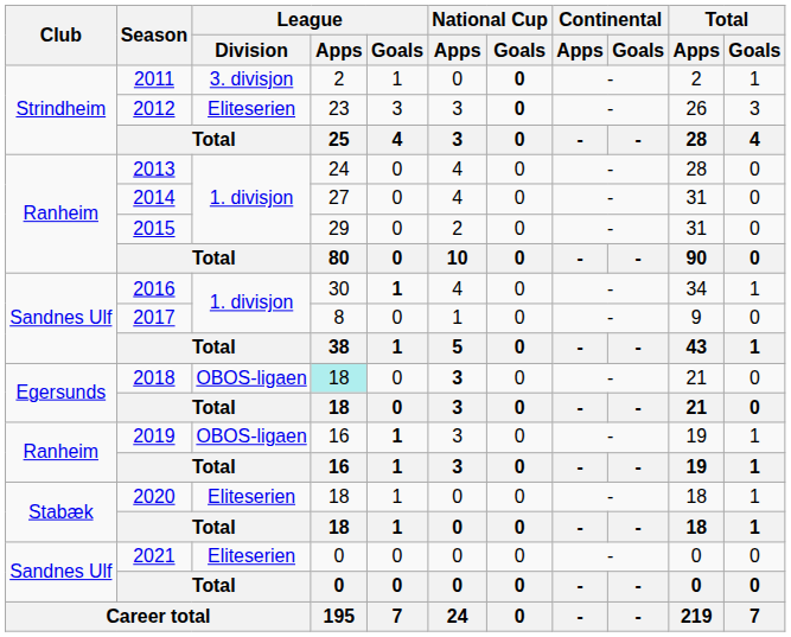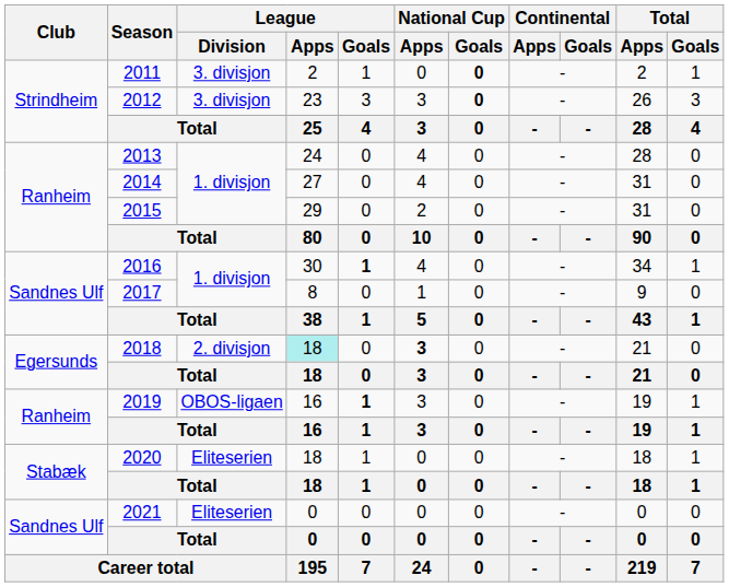 <table class="wikitable" style="text-align: center;">
 <tr>
 <th rowspan="2">Club</th>
 <th rowspan="2">Season</th>
 <th colspan="3">League</th>
 <th colspan="2">National Cup</th>
 <th colspan="2">Continental</th>
 <th colspan="2">Total</th>
 </tr>
 <tr>
 <th>Division</th>
 <th>Apps</th>
 <th>Goals</th>
 <th>Apps</th>
 <th>Goals</th>
 <th>Apps</th>
 <th>Goals</th>
 <th>Apps</th>
 <th>Goals</th>
 </tr>
 <tr>
 <td rowspan="3"><a href='#'>Strindheim</a></td>
 <td><a href='#'>2011</a></td>
 <td rowspan="1"><a href='#'>3. divisjon</a></td>
 <td>2</td>
 <td>1</td>
 <td>0</td>
 <td><strong>0</strong></td>
 <td colspan="2">-</td>
 <td>2</td>
 <td>1</td>
 </tr>
 <tr>
 <td><a href='#'>2012</a></td>
-<td rowspan="1"><a href='#'>Eliteserien</a></td>
+<td rowspan="1"><a href='#'>3. divisjon</a></td>
 <td>23</td>
 <td>3</td>
 <td>3</td>
 <td><strong>0</strong></td>
 <td colspan="2">-</td>
 <td>26</td>
 <td>3</td>
 </tr>
 <tr>
 <th colspan="2">Total</th>
 <th>25</th>
 <th>4</th>
 <th>3</th>
 <th>0</th>
 <th>-</th>
 <th>-</th>
 <th>28</th>
 <th>4</th>
 </tr>
 <tr>
 <td rowspan="4"><a href='#'>Ranheim</a></td>
 <td><a href='#'>2013</a></td>
 <td rowspan="3"><a href='#'>1. divisjon</a></td>
 <td>24</td>
 <td>0</td>
 <td>4</td>
 <td>0</td>
 <td colspan="2">-</td>
 <td>28</td>
 <td>0</td>
 </tr>
 <tr>
 <td><a href='#'>2014</a></td>
 <td>27</td>
 <td>0</td>
 <td>4</td>
 <td>0</td>
 <td colspan="2">-</td>
 <td>31</td>
 <td>0</td>
 </tr>
 <tr>
 <td><a href='#'>2015</a></td>
 <td>29</td>
 <td>0</td>
 <td>2</td>
 <td>0</td>
 <td colspan="2">-</td>
 <td>31</td>
 <td>0</td>
 </tr>
 <tr>
 <th colspan="2">Total</th>
 <th>80</th>
 <th>0</th>
 <th>10</th>
 <th>0</th>
 <th>-</th>
 <th>-</th>
 <th>90</th>
 <th>0</th>
 </tr>
 <tr>
 <td rowspan="3"><a href='#'>Sandnes Ulf</a></td>
 <td><a href='#'>2016</a></td>
 <td rowspan="2"><a href='#'>1. divisjon</a></td>
 <td>30</td>
 <td><strong>1</strong></td>
 <td>4</td>
 <td>0</td>
 <td colspan="2">-</td>
 <td>34</td>
 <td>1</td>
 </tr>
 <tr>
 <td><a href='#'>2017</a></td>
 <td>8</td>
 <td>0</td>
 <td>1</td>
 <td>0</td>
 <td colspan="2">-</td>
 <td>9</td>
 <td>0</td>
 </tr>
 <tr>
 <th colspan="2">Total</th>
 <th>38</th>
 <th>1</th>
 <th>5</th>
 <th>0</th>
 <th>-</th>
 <th>-</th>
 <th>43</th>
 <th>1</th>
 </tr>
 <tr>
 <td rowspan="2"><a href='#'>Egersunds</a></td>
 <td><a href='#'>2018</a></td>
-<td rowspan="1"><a href='#'>OBOS-ligaen</a></td>
+<td rowspan="1"><a href='#'>2. divisjon</a></td>
 <td style="background: paleturquoise;">18</td>
 <td>0</td>
 <td><strong>3</strong></td>
 <td>0</td>
 <td colspan="2">-</td>
 <td>21</td>
 <td>0</td>
 </tr>
 <tr>
 <th colspan="2">Total</th>
 <th>18</th>
 <th>0</th>
 <th>3</th>
 <th>0</th>
 <th>-</th>
 <th>-</th>
 <th>21</th>
 <th>0</th>
 </tr>
 <tr>
 <td rowspan="2"><a href='#'>Ranheim</a></td>
 <td><a href='#'>2019</a></td>
 <td rowspan="1"><a href='#'>OBOS-ligaen</a></td>
 <td>16</td>
 <td><strong>1</strong></td>
 <td>3</td>
 <td>0</td>
 <td colspan="2">-</td>
 <td>19</td>
 <td>1</td>
 </tr>
 <tr>
 <th colspan="2">Total</th>
 <th>16</th>
 <th>1</th>
 <th>3</th>
 <th>0</th>
 <th>-</th>
 <th>-</th>
 <th>19</th>
 <th>1</th>
 </tr>
 <tr>
 <td rowspan="2"><a href='#'>Stabæk</a></td>
 <td><a href='#'>2020</a></td>
 <td rowspan="1"><a href='#'>Eliteserien</a></td>
 <td>18</td>
 <td>1</td>
 <td>0</td>
 <td>0</td>
 <td colspan="2">-</td>
 <td>18</td>
 <td>1</td>
 </tr>
 <tr>
 <th colspan="2">Total</th>
 <th>18</th>
 <th>1</th>
 <th>0</th>
 <th>0</th>
 <th>-</th>
 <th>-</th>
 <th>18</th>
 <th>1</th>
 </tr>
 <tr>
 <td rowspan="2"><a href='#'>Sandnes Ulf</a></td>
 <td><a href='#'>2021</a></td>
 <td rowspan="1"><a href='#'>Eliteserien</a></td>
 <td>0</td>
 <td>0</td>
 <td>0</td>
 <td>0</td>
 <td colspan="2">-</td>
 <td>0</td>
 <td>0</td>
 </tr>
 <tr>
 <th colspan="2">Total</th>
 <th>0</th>
 <th>0</th>
 <th>0</th>
 <th>0</th>
 <th>-</th>
 <th>-</th>
 <th>0</th>
 <th>0</th>
 </tr>
 <tr>
 <th colspan="3">Career total</th>
 <th>195</th>
 <th>7</th>
 <th>24</th>
 <th>0</th>
 <th>-</th>
 <th>-</th>
 <th>219</th>
 <th>7</th>
 </tr>
 </table>
